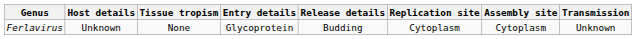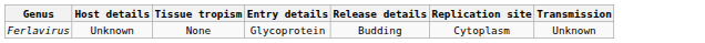 <table class="wikitable sortable" style="text-align:center">
 <tr>
 <th>Genus</th>
 <th>Host details</th>
 <th>Tissue tropism</th>
 <th>Entry details</th>
 <th>Release details</th>
 <th>Replication site</th>
-<th>Assembly site</th>
 <th>Transmission</th>
 </tr>
 <tr>
 <td><em>Ferlavirus</em></td>
 <td>Unknown</td>
 <td>None</td>
 <td>Glycoprotein</td>
 <td>Budding</td>
 <td>Cytoplasm</td>
-<td>Cytoplasm</td>
 <td>Unknown</td>
 </tr>
 </table>
